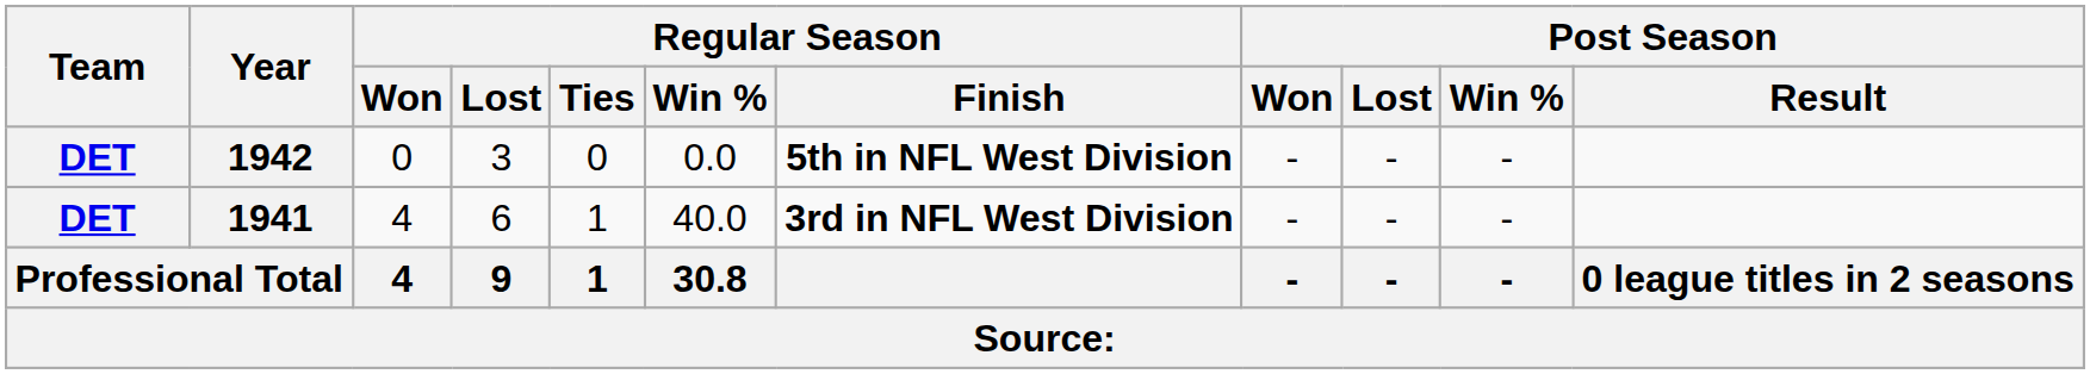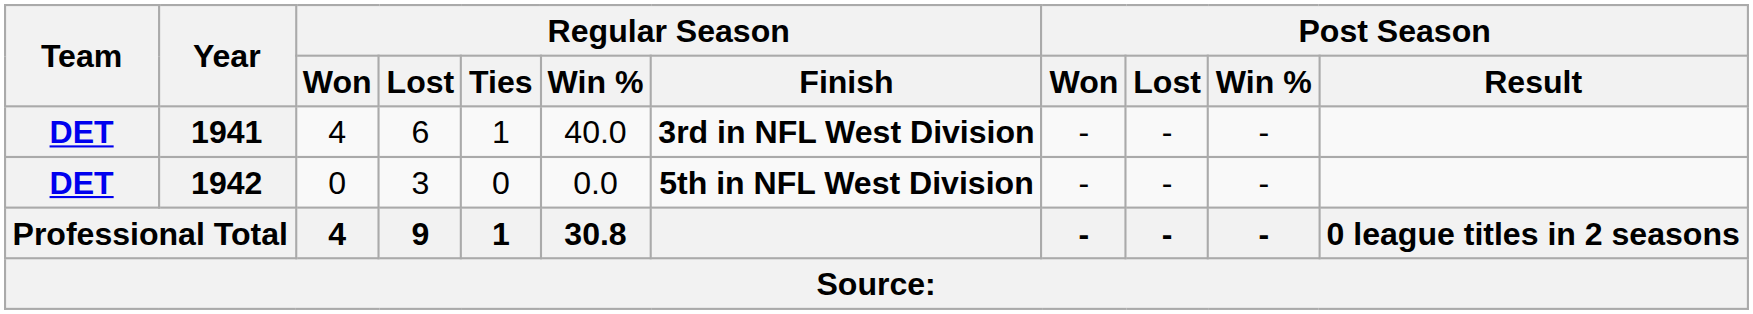 <table class="wikitable" style="font-size: 95%; text-align:center;">
 <tr>
 <th rowspan="2">Team</th>
 <th rowspan="2">Year</th>
 <th colspan="5">Regular Season</th>
 <th colspan="4">Post Season</th>
 </tr>
 <tr>
 <th>Won</th>
 <th>Lost</th>
 <th>Ties</th>
 <th>Win %</th>
 <th>Finish</th>
 <th>Won</th>
 <th>Lost</th>
 <th>Win %</th>
 <th>Result</th>
 </tr>
 <tr>
 <th><a href='#'>DET</a></th>
-<th>1942</th>
-<td>0</td>
-<td>3</td>
-<td>0</td>
-<td>0.0</td>
-<td><strong>5th in NFL West Division</strong></td>
+<th>1941</th>
+<td>4</td>
+<td>6</td>
+<td>1</td>
+<td>40.0</td>
+<td><strong>3rd in NFL West Division</strong></td>
 <td>-</td>
 <td>-</td>
 <td>-</td>
 <td></td>
 </tr>
 <tr>
 <th><a href='#'>DET</a></th>
-<th>1941</th>
-<td>4</td>
-<td>6</td>
-<td>1</td>
-<td>40.0</td>
-<td><strong>3rd in NFL West Division</strong></td>
+<th>1942</th>
+<td>0</td>
+<td>3</td>
+<td>0</td>
+<td>0.0</td>
+<td><strong>5th in NFL West Division</strong></td>
 <td>-</td>
 <td>-</td>
 <td>-</td>
 <td></td>
 </tr>
 <tr>
 <th colspan="2">Professional Total</th>
 <th>4</th>
 <th>9</th>
 <th>1</th>
 <th>30.8</th>
 <th></th>
 <th>-</th>
 <th>-</th>
 <th>-</th>
 <th>0 league titles in 2 seasons</th>
 </tr>
 <tr>
 <th colspan="11">Source: </th>
 </tr>
 </table>
